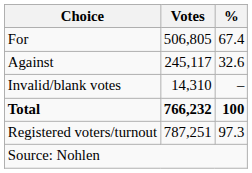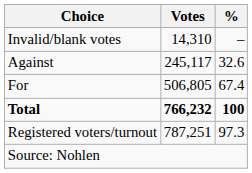 <table class=wikitable style=text-align:right>
 <tr>
 <th>Choice</th>
 <th>Votes</th>
 <th>%</th>
 </tr>
 <tr>
-<td align=left>For</td>
-<td>506,805</td>
-<td>67.4</td>
+<td align=left>Invalid/blank votes</td>
+<td>14,310</td>
+<td>–</td>
 </tr>
 <tr>
 <td align=left>Against</td>
 <td>245,117</td>
 <td>32.6</td>
 </tr>
 <tr>
-<td align=left>Invalid/blank votes</td>
-<td>14,310</td>
-<td>–</td>
+<td align=left>For</td>
+<td>506,805</td>
+<td>67.4</td>
 </tr>
 <tr>
 <td align=left><strong>Total</strong></td>
 <td><strong>766,232</strong></td>
 <td><strong>100</strong></td>
 </tr>
 <tr>
 <td align=left>Registered voters/turnout</td>
 <td>787,251</td>
 <td>97.3</td>
 </tr>
 <tr>
 <td align=left colspan=3>Source: Nohlen</td>
 </tr>
 </table>
